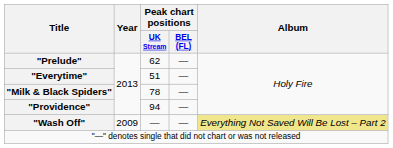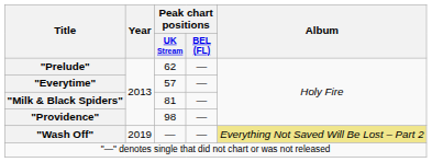 <table class="wikitable plainrowheaders" style="text-align:center;">
 <tr>
 <th scope="col" rowspan="2">Title</th>
 <th scope="col" rowspan="2">Year</th>
 <th scope="col" colspan="2">Peak chart positions</th>
 <th scope="col" rowspan="2">Album</th>
 </tr>
 <tr>
 <th scope="col" style="width:3em;font-size:85%;"><a href='#'>UK<br><small>Stream</small></a><br></th>
 <th scope="col" style="width:3em;font-size:85%;"><a href='#'>BEL<br>(FL)</a><br></th>
 </tr>
 <tr>
 <th scope="row">"Prelude"</th>
 <td rowspan="4">2013</td>
 <td>62</td>
 <td>—</td>
 <td rowspan="4"><em>Holy Fire</em></td>
 </tr>
 <tr>
 <th scope="row">"Everytime"</th>
-<td>51</td>
+<td>57</td>
 <td>—</td>
 </tr>
 <tr>
 <th scope="row">"Milk & Black Spiders"</th>
-<td>78</td>
+<td>81</td>
 <td>—</td>
 </tr>
 <tr>
 <th scope="row">"Providence"</th>
-<td>94</td>
+<td>98</td>
 <td>—</td>
 </tr>
 <tr>
 <th scope="row">"Wash Off"</th>
-<td>2009</td>
+<td>2019</td>
 <td>—</td>
 <td>—</td>
 <td style="background: khaki;"><em>Everything Not Saved Will Be Lost – Part 2</em></td>
 </tr>
 <tr>
 <td colspan="18" style="font-size:85%;">"—" denotes single that did not chart or was not released</td>
 </tr>
 </table>
